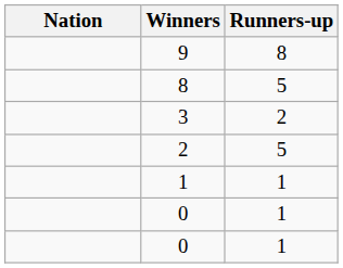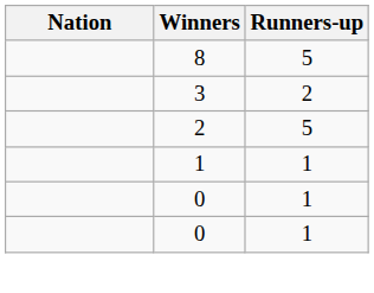 <table class="wikitable sortable">
 <tr>
 <th width=100>Nation</th>
 <th>Winners</th>
 <th>Runners-up</th>
-</tr>
-<tr>
-<td></td>
-<td align="center">9</td>
-<td align="center">8</td>
 </tr>
 <tr>
 <td></td>
 <td align="center">8</td>
 <td align="center">5</td>
 </tr>
 <tr>
 <td></td>
 <td align="center">3</td>
 <td align="center">2</td>
 </tr>
 <tr>
 <td></td>
 <td align="center">2</td>
 <td align="center">5</td>
 </tr>
 <tr>
 <td></td>
 <td align="center">1</td>
 <td align="center">1</td>
 </tr>
 <tr>
 <td></td>
 <td align="center">0</td>
 <td align="center">1</td>
 </tr>
 <tr>
 <td></td>
 <td align="center">0</td>
 <td align="center">1</td>
 </tr>
 </table>
